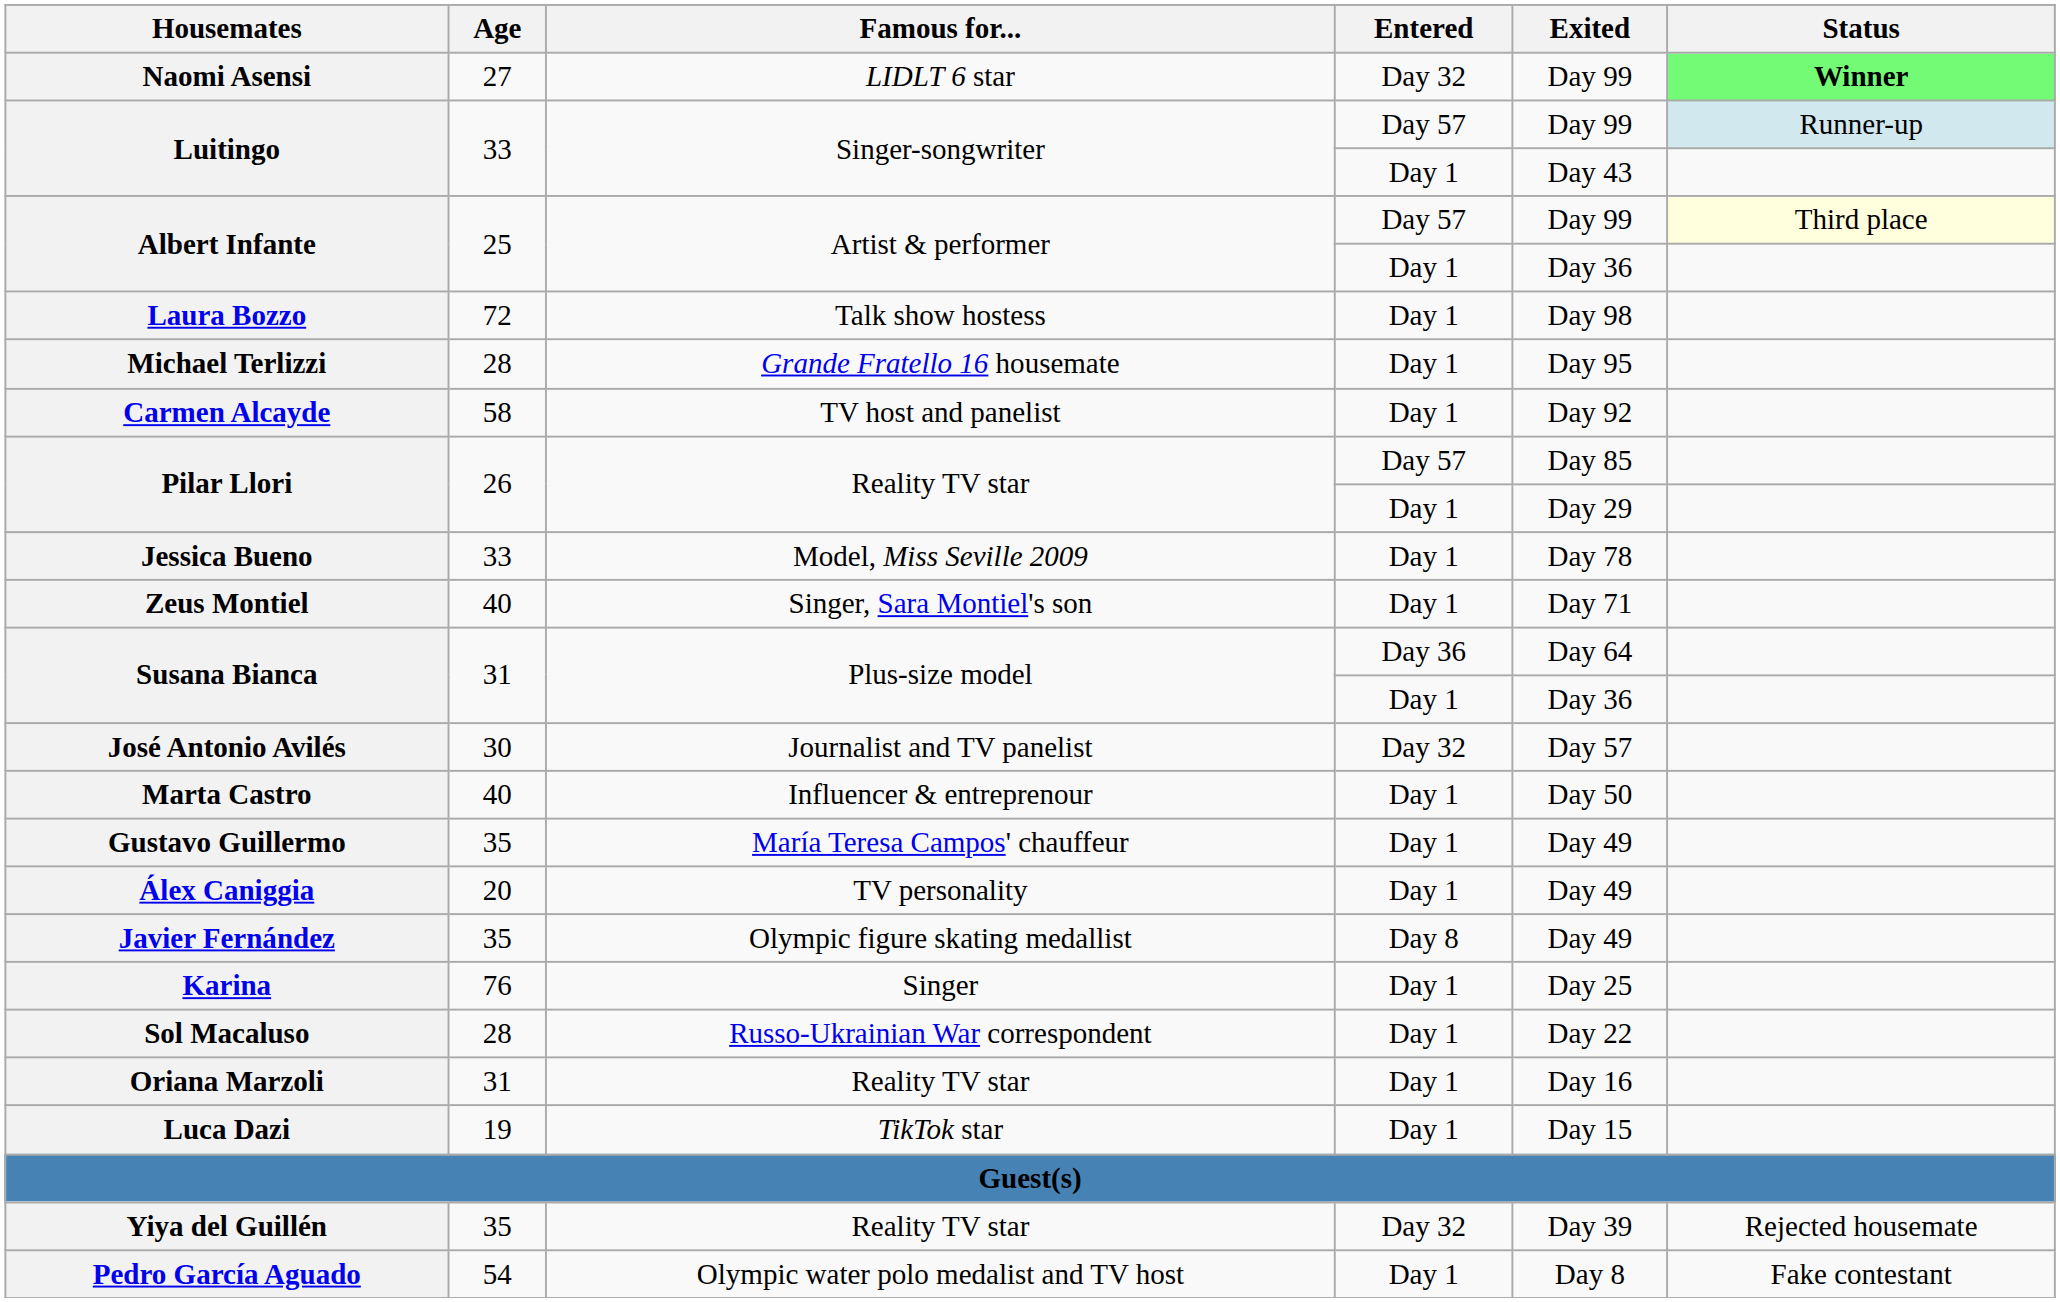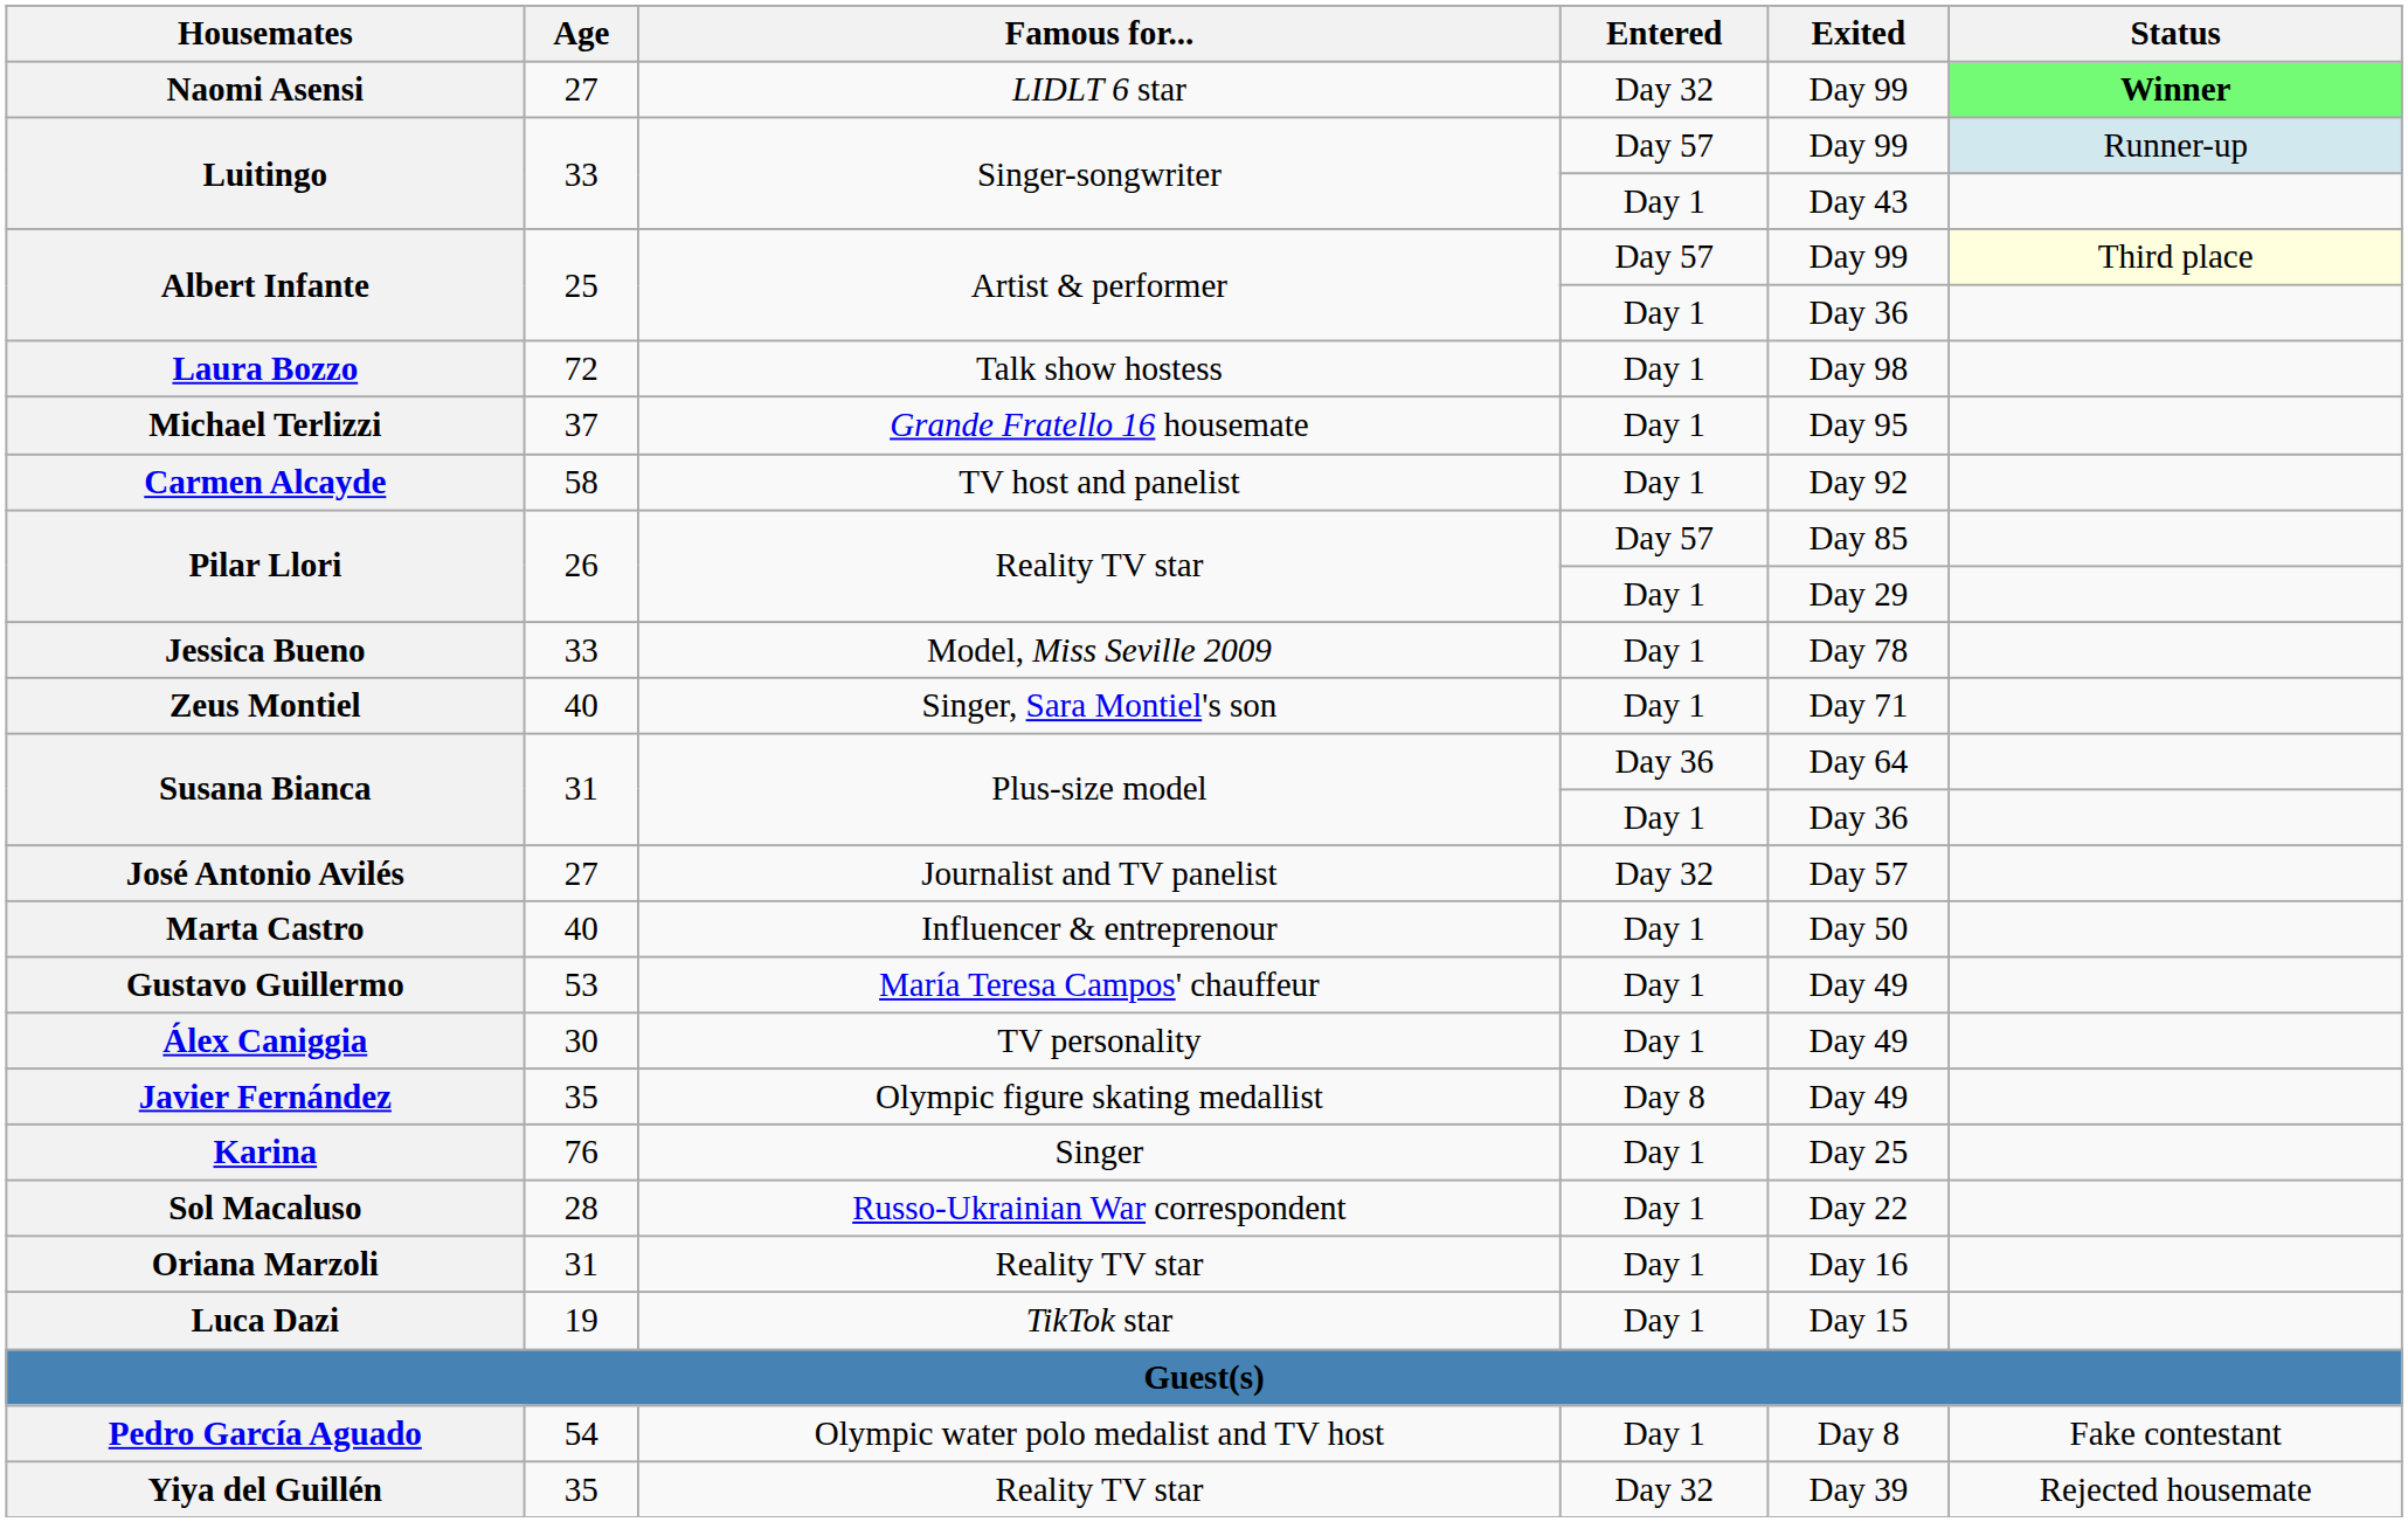 <table class="wikitable" style="margin:auto; text-align:center; width:85%; font-size:95%">
 <tr>
 <th>Housemates</th>
 <th>Age</th>
 <th>Famous for...</th>
 <th>Entered</th>
 <th>Exited</th>
 <th>Status</th>
 </tr>
 <tr>
 <th>Naomi Asensi</th>
 <td>27</td>
 <td><em>LIDLT 6</em> star</td>
 <td>Day 32</td>
 <td>Day 99</td>
 <td style="background:#73FB76"><strong>Winner</strong></td>
 </tr>
 <tr>
 <th rowspan="2">Luitingo</th>
 <td rowspan="2">33</td>
 <td rowspan="2">Singer-songwriter</td>
 <td>Day 57</td>
 <td>Day 99</td>
 <td style="background:#D1E8EF">Runner-up</td>
 </tr>
 <tr>
 <td>Day 1</td>
 <td>Day 43</td>
 <td></td>
 </tr>
 <tr>
 <th rowspan="2">Albert Infante</th>
 <td rowspan="2">25</td>
 <td rowspan="2">Artist & performer</td>
 <td>Day 57</td>
 <td>Day 99</td>
 <td style="background:#ffffdd">Third place</td>
 </tr>
 <tr>
 <td>Day 1</td>
 <td>Day 36</td>
 <td></td>
 </tr>
 <tr>
 <th> <a href='#'>Laura Bozzo</a></th>
 <td>72</td>
 <td>Talk show hostess</td>
 <td>Day 1</td>
 <td>Day 98</td>
 <td></td>
 </tr>
 <tr>
 <th> Michael Terlizzi</th>
-<td>28</td>
+<td>37</td>
 <td><em><a href='#'>Grande Fratello 16</a></em> housemate</td>
 <td>Day 1</td>
 <td>Day 95</td>
 <td></td>
 </tr>
 <tr>
 <th><a href='#'>Carmen Alcayde</a></th>
 <td>58</td>
 <td>TV host and panelist</td>
 <td>Day 1</td>
 <td>Day 92</td>
 <td></td>
 </tr>
 <tr>
 <th rowspan="2">Pilar Llori</th>
 <td rowspan="2">26</td>
 <td rowspan="2">Reality TV star</td>
 <td>Day 57</td>
 <td>Day 85</td>
 <td></td>
 </tr>
 <tr>
 <td>Day 1</td>
 <td>Day 29</td>
 <td></td>
 </tr>
 <tr>
 <th>Jessica Bueno</th>
 <td>33</td>
 <td>Model, <em>Miss Seville 2009</em></td>
 <td>Day 1</td>
 <td>Day 78</td>
 <td></td>
 </tr>
 <tr>
 <th>Zeus Montiel</th>
 <td>40</td>
 <td>Singer, <a href='#'>Sara Montiel</a>'s son</td>
 <td>Day 1</td>
 <td>Day 71</td>
 <td></td>
 </tr>
 <tr>
 <th rowspan="2">Susana Bianca</th>
 <td rowspan="2">31</td>
 <td rowspan="2">Plus-size model</td>
 <td>Day 36</td>
 <td>Day 64</td>
 <td></td>
 </tr>
 <tr>
 <td>Day 1</td>
 <td>Day 36</td>
 <td></td>
 </tr>
 <tr>
 <th>José Antonio Avilés</th>
-<td>30</td>
+<td>27</td>
 <td>Journalist and TV panelist</td>
 <td>Day 32</td>
 <td>Day 57</td>
 <td></td>
 </tr>
 <tr>
 <th>Marta Castro</th>
 <td>40</td>
 <td>Influencer & entreprenour</td>
 <td>Day 1</td>
 <td>Day 50</td>
 <td></td>
 </tr>
 <tr>
 <th>Gustavo Guillermo</th>
-<td>35</td>
+<td>53</td>
 <td><a href='#'>María Teresa Campos</a>' chauffeur</td>
 <td>Day 1</td>
 <td>Day 49</td>
 <td></td>
 </tr>
 <tr>
 <th> <a href='#'>Álex Caniggia</a></th>
-<td>20</td>
+<td>30</td>
 <td>TV personality</td>
 <td>Day 1</td>
 <td>Day 49</td>
 <td></td>
 </tr>
 <tr>
 <th><a href='#'>Javier Fernández</a></th>
 <td>35</td>
 <td>Olympic figure skating medallist</td>
 <td>Day 8</td>
 <td>Day 49</td>
 <td></td>
 </tr>
 <tr>
 <th><a href='#'>Karina</a></th>
 <td>76</td>
 <td>Singer</td>
 <td>Day 1</td>
 <td>Day 25</td>
 <td></td>
 </tr>
 <tr>
 <th> Sol Macaluso</th>
 <td>28</td>
 <td><a href='#'>Russo-Ukrainian War</a> correspondent</td>
 <td>Day 1</td>
 <td>Day 22</td>
 <td></td>
 </tr>
 <tr>
 <th> Oriana Marzoli</th>
 <td>31</td>
 <td>Reality TV star</td>
 <td>Day 1</td>
 <td>Day 16</td>
 <td></td>
 </tr>
 <tr>
 <th> Luca Dazi</th>
 <td>19</td>
 <td><em>TikTok</em> star</td>
 <td>Day 1</td>
 <td>Day 15</td>
 <td></td>
 </tr>
 <tr>
 <td colspan="6" bgcolor="#4682B4"><span><strong>Guest(s)</strong></span></td>
 </tr>
 <tr>
+<th><a href='#'>Pedro García Aguado</a></th>
+<td>54</td>
+<td>Olympic water polo medalist and TV host</td>
+<td>Day 1</td>
+<td>Day 8</td>
+<td>Fake contestant</td>
+</tr>
+<tr>
 <th>Yiya del Guillén</th>
 <td>35</td>
 <td>Reality TV star</td>
 <td>Day 32</td>
 <td>Day 39</td>
 <td>Rejected housemate</td>
 </tr>
-<tr>
-<th><a href='#'>Pedro García Aguado</a></th>
-<td>54</td>
-<td>Olympic water polo medalist and TV host</td>
-<td>Day 1</td>
-<td>Day 8</td>
-<td>Fake contestant</td>
-</tr>
 </table>
